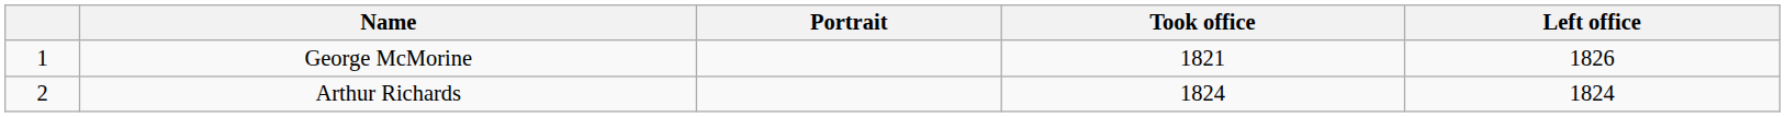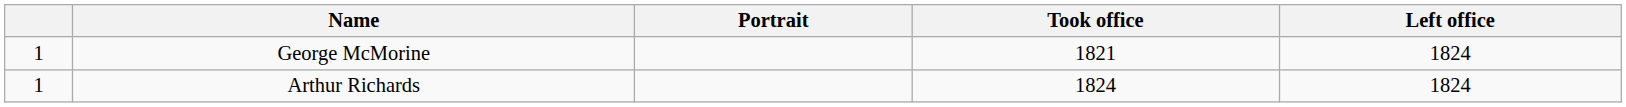 <table class="wikitable" width="100%" style="text-align:center;">
 <tr>
 <th></th>
 <th>Name</th>
 <th>Portrait</th>
 <th>Took office</th>
 <th>Left office</th>
 </tr>
 <tr>
 <td>1</td>
 <td>George McMorine</td>
 <td></td>
 <td>1821</td>
-<td>1826</td>
+<td>1824</td>
 </tr>
 <tr>
-<td>2</td>
+<td>1</td>
 <td>Arthur Richards</td>
 <td></td>
 <td>1824</td>
 <td>1824</td>
 </tr>
 </table>
